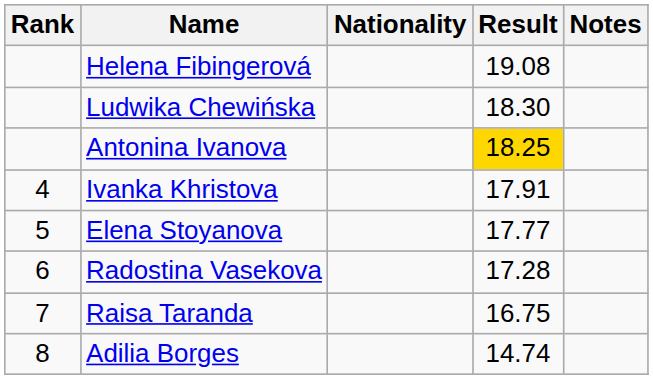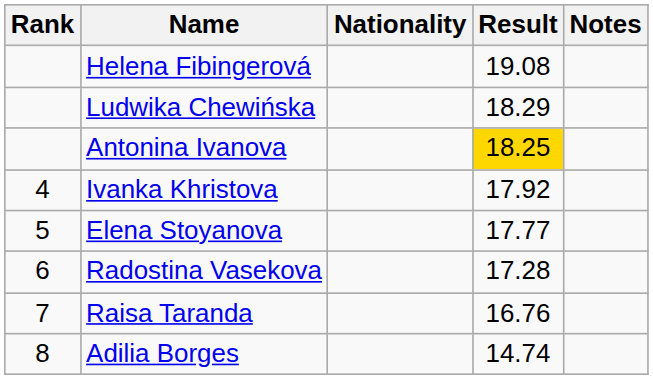 <table class="wikitable sortable" style="text-align:center">
 <tr>
 <th>Rank</th>
 <th>Name</th>
 <th>Nationality</th>
 <th>Result</th>
 <th>Notes</th>
 </tr>
 <tr>
 <td></td>
 <td align="left"><a href='#'>Helena Fibingerová</a></td>
 <td align=left></td>
 <td>19.08</td>
 <td></td>
 </tr>
 <tr>
 <td></td>
 <td align="left"><a href='#'>Ludwika Chewińska</a></td>
 <td align=left></td>
-<td>18.30</td>
+<td>18.29</td>
 <td></td>
 </tr>
 <tr>
 <td></td>
 <td align="left"><a href='#'>Antonina Ivanova</a></td>
 <td align=left></td>
 <td style="background: gold;">18.25</td>
 <td></td>
 </tr>
 <tr>
 <td>4</td>
 <td align="left"><a href='#'>Ivanka Khristova</a></td>
 <td align=left></td>
-<td>17.91</td>
+<td>17.92</td>
 <td></td>
 </tr>
 <tr>
 <td>5</td>
 <td align="left"><a href='#'>Elena Stoyanova</a></td>
 <td align=left></td>
 <td>17.77</td>
 <td></td>
 </tr>
 <tr>
 <td>6</td>
 <td align="left"><a href='#'>Radostina Vasekova</a></td>
 <td align=left></td>
 <td>17.28</td>
 <td></td>
 </tr>
 <tr>
 <td>7</td>
 <td align="left"><a href='#'>Raisa Taranda</a></td>
 <td align=left></td>
-<td>16.75</td>
+<td>16.76</td>
 <td></td>
 </tr>
 <tr>
 <td>8</td>
 <td align="left"><a href='#'>Adilia Borges</a></td>
 <td align=left></td>
 <td>14.74</td>
 <td></td>
 </tr>
 </table>
